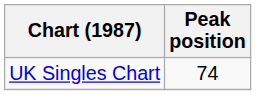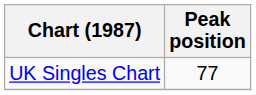 <table class="wikitable">
 <tr>
 <th>Chart (1987)</th>
 <th>Peak<br>position</th>
 </tr>
 <tr>
 <td><a href='#'>UK Singles Chart</a></td>
-<td align="center">74</td>
+<td align="center">77</td>
 </tr>
 <tr>
 </tr>
 </table>
